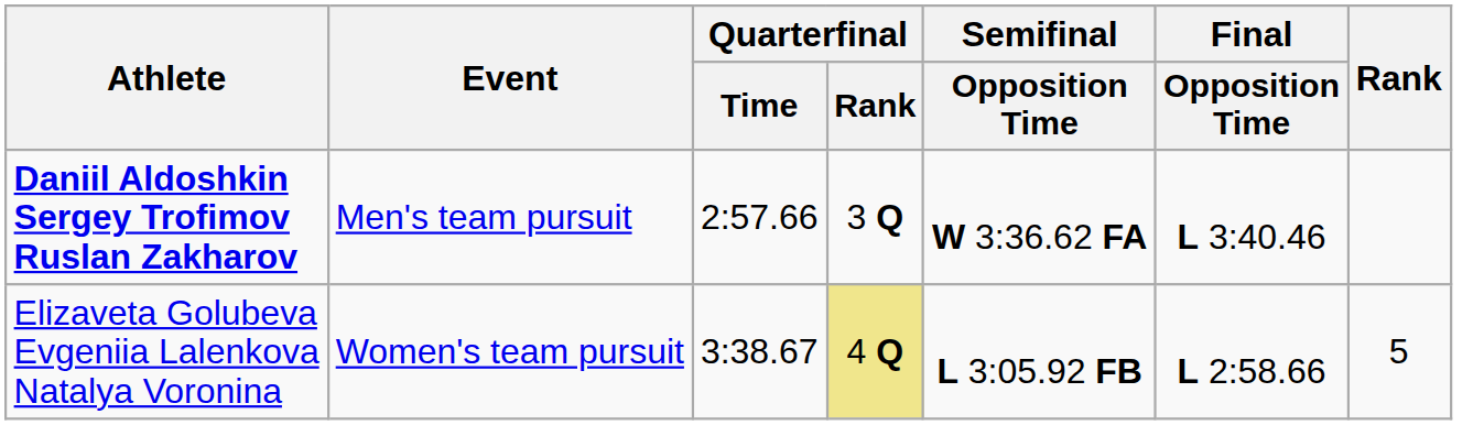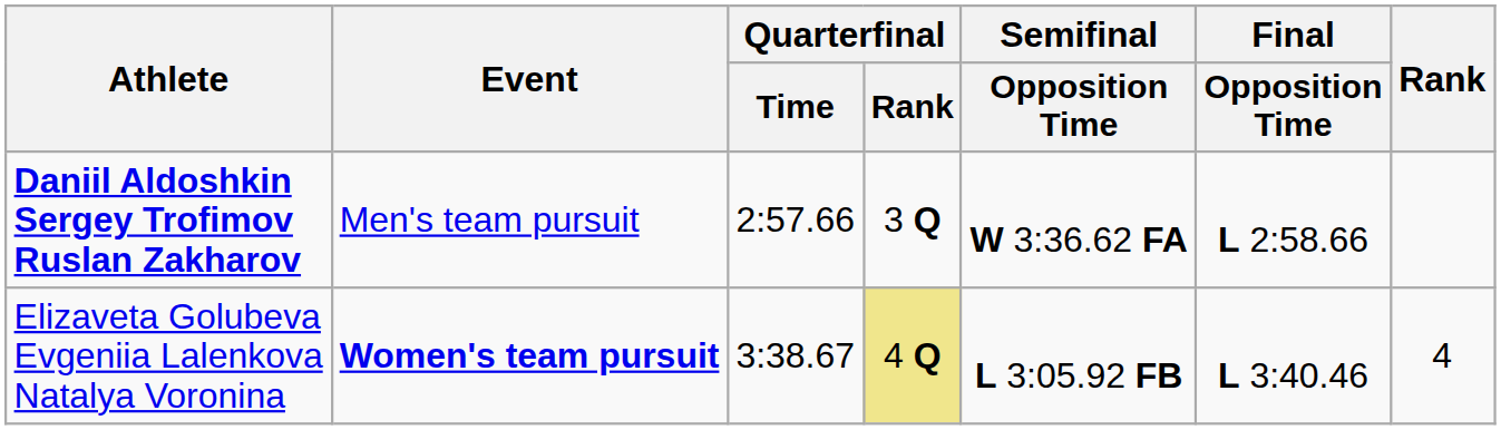 <table class=wikitable style="text-align:center; font-size:90%">
 <tr>
 <th rowspan=2>Athlete</th>
 <th rowspan=2>Event</th>
 <th colspan=2>Quarterfinal</th>
 <th>Semifinal</th>
 <th>Final</th>
 <th rowspan=2>Rank</th>
 </tr>
 <tr style=font-size:95%>
 <th>Time</th>
 <th>Rank</th>
 <th>Opposition<br>Time</th>
 <th>Opposition<br>Time</th>
 </tr>
 <tr>
 <td align=left><strong><a href='#'>Daniil Aldoshkin</a><br><a href='#'>Sergey Trofimov</a><br><a href='#'>Ruslan Zakharov</a></strong></td>
 <td align=left><a href='#'>Men's team pursuit</a></td>
 <td>2:57.66</td>
 <td>3 <strong>Q</strong></td>
 <td><br><strong>W</strong> 3:36.62 <strong>FA</strong></td>
-<td><br><strong>L</strong> 3:40.46</td>
+<td><br><strong>L</strong> 2:58.66</td>
 <td></td>
 </tr>
 <tr>
 <td align=left><a href='#'>Elizaveta Golubeva</a><br><a href='#'>Evgeniia Lalenkova</a><br><a href='#'>Natalya Voronina</a></td>
-<td align=left><a href='#'>Women's team pursuit</a></td>
+<td align=left><strong><a href='#'>Women's team pursuit</a></strong></td>
 <td>3:38.67</td>
 <td style="background: khaki;">4 <strong>Q</strong></td>
 <td><br><strong>L</strong> 3:05.92 <strong>FB</strong></td>
-<td><br><strong>L</strong> 2:58.66</td>
-<td>5</td>
+<td><br><strong>L</strong> 3:40.46</td>
+<td>4</td>
 </tr>
 </table>
